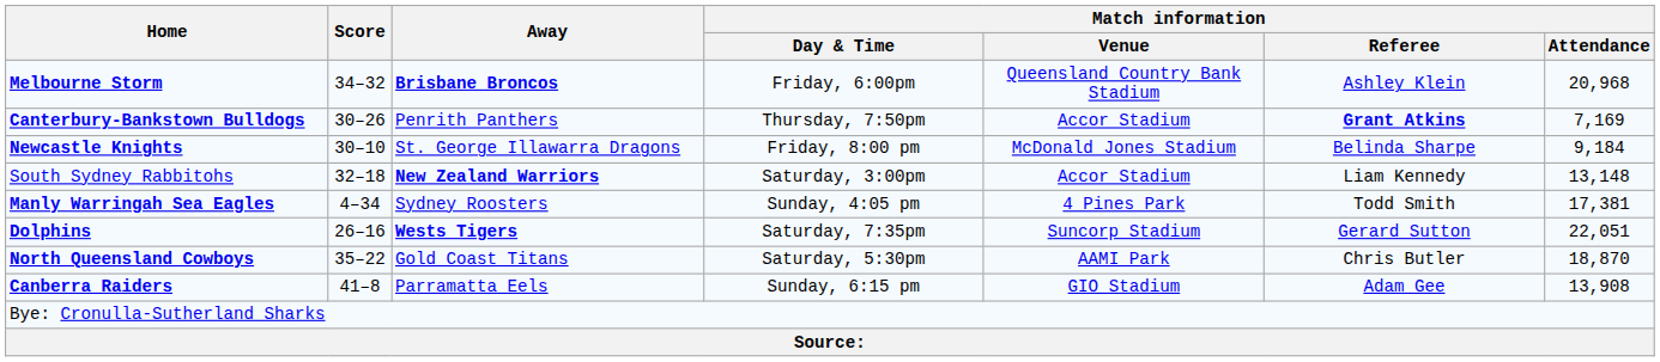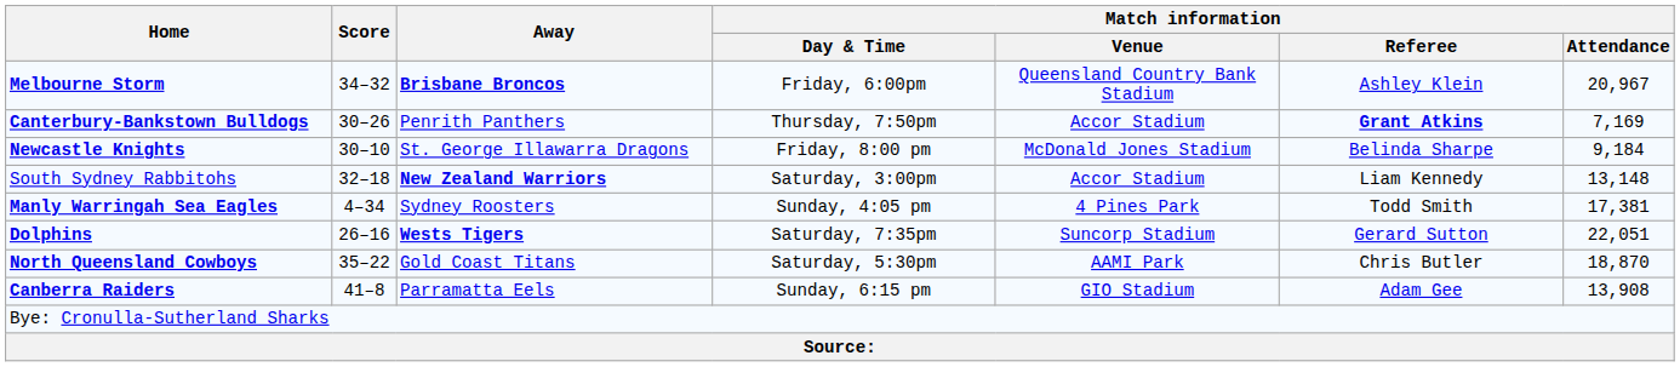 <table class="wikitable" style="border-collapse:collapse; text-align:center; width:100%;">
 <tr style="text-align:center; background:#f5faff;"  style="background:#c1d8ff;">
 <th rowspan="2">Home</th>
 <th rowspan="2">Score</th>
 <th rowspan="2">Away</th>
 <th colspan="4">Match information</th>
 </tr>
 <tr>
 <th width="17%">Day & Time</th>
 <th width="17%">Venue</th>
 <th width="17%">Referee</th>
 <th width="5%">Attendance</th>
 </tr>
 <tr style="text-align:center; background:#f5faff;">
 <td align="left"><strong> <a href='#'>Melbourne Storm</a></strong></td>
 <td>34–32</td>
 <td align="left"><strong> <a href='#'>Brisbane Broncos</a></strong></td>
 <td>Friday, 6:00pm</td>
 <td><a href='#'>Queensland Country Bank Stadium</a></td>
 <td><a href='#'>Ashley Klein</a></td>
-<td>20,968</td>
+<td>20,967</td>
 </tr>
 <tr style="text-align:center; background:#f5faff;">
 <td align="left"><strong> <a href='#'>Canterbury-Bankstown Bulldogs</a></strong></td>
 <td>30–26</td>
 <td align="left"> <a href='#'>Penrith Panthers</a></td>
 <td>Thursday, 7:50pm</td>
 <td><a href='#'>Accor Stadium</a></td>
 <td><strong><a href='#'>Grant Atkins</a></strong></td>
 <td>7,169</td>
 </tr>
 <tr style="text-align:center; background:#f5faff;">
 <td align="left"><strong> <a href='#'>Newcastle Knights</a></strong></td>
 <td>30–10</td>
 <td align="left"> <a href='#'>St. George Illawarra Dragons</a></td>
 <td>Friday, 8:00 pm</td>
 <td><a href='#'>McDonald Jones Stadium</a></td>
 <td><a href='#'>Belinda Sharpe</a></td>
 <td>9,184</td>
 </tr>
 <tr style="text-align:center; background:#f5faff;">
 <td align="left"> <a href='#'>South Sydney Rabbitohs</a></td>
 <td>32–18</td>
 <td align="left"><strong> <a href='#'>New Zealand Warriors</a></strong></td>
 <td>Saturday, 3:00pm</td>
 <td><a href='#'>Accor Stadium</a></td>
 <td>Liam Kennedy</td>
 <td>13,148</td>
 </tr>
 <tr style="text-align:center; background:#f5faff;">
 <td align="left"><strong> <a href='#'>Manly Warringah Sea Eagles</a></strong></td>
 <td>4–34</td>
 <td align="left"> <a href='#'>Sydney Roosters</a></td>
 <td>Sunday, 4:05 pm</td>
 <td><a href='#'>4 Pines Park</a></td>
 <td>Todd Smith</td>
 <td>17,381</td>
 </tr>
 <tr style="text-align:center; background:#f5faff;">
 <td align="left"><strong> <a href='#'>Dolphins</a></strong></td>
 <td>26–16</td>
 <td align="left"><strong> <a href='#'>Wests Tigers</a></strong></td>
 <td>Saturday, 7:35pm</td>
 <td><a href='#'>Suncorp Stadium</a></td>
 <td><a href='#'>Gerard Sutton</a></td>
 <td>22,051</td>
 </tr>
 <tr style="text-align:center; background:#f5faff;">
 <td align="left"><strong> <a href='#'>North Queensland Cowboys</a></strong></td>
 <td>35–22</td>
 <td align="left"> <a href='#'>Gold Coast Titans</a></td>
 <td>Saturday, 5:30pm</td>
 <td><a href='#'>AAMI Park</a></td>
 <td>Chris Butler</td>
 <td>18,870</td>
 </tr>
 <tr style="text-align:center; background:#f5faff;">
 <td align="left"><strong> <a href='#'>Canberra Raiders</a></strong></td>
 <td>41–8</td>
 <td align="left"> <a href='#'>Parramatta Eels</a></td>
 <td>Sunday, 6:15 pm</td>
 <td><a href='#'>GIO Stadium</a></td>
 <td><a href='#'>Adam Gee</a></td>
 <td>13,908</td>
 </tr>
 <tr style="text-align:center; background:#f5faff;">
 <td colspan="7" align="left">Bye:  <a href='#'>Cronulla-Sutherland Sharks</a></td>
 </tr>
 <tr>
 <th colspan="7" align="left">Source:</th>
 </tr>
 </table>
